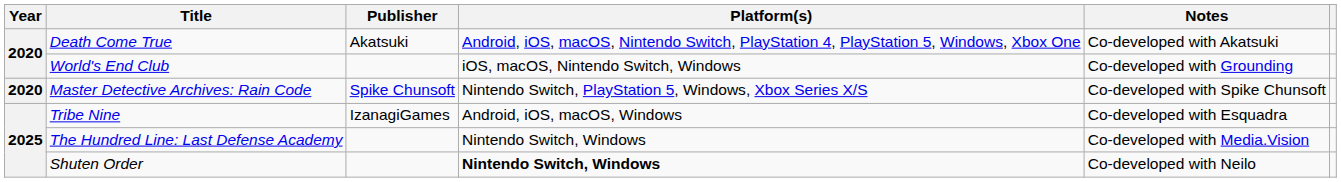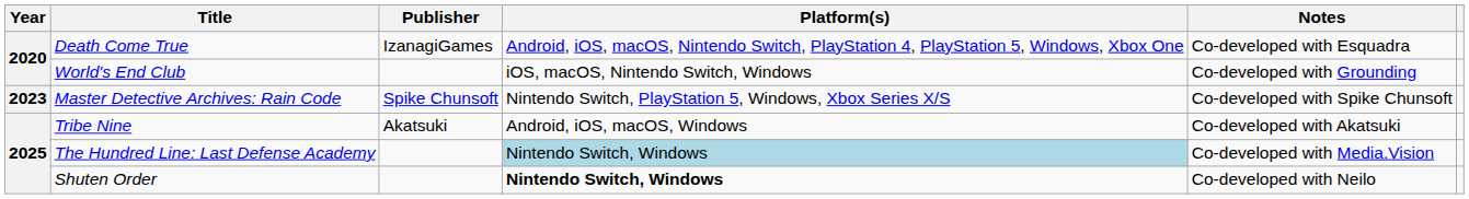 <table class="wikitable sortable">
 <tr>
 <th>Year</th>
 <th>Title</th>
 <th>Publisher</th>
 <th>Platform(s)</th>
 <th class="unsortable">Notes</th>
 <th class="unsortable"></th>
 </tr>
 <tr>
 <th rowspan="2">2020</th>
 <td><em><a href='#'>Death Come True</a></em></td>
-<td>Akatsuki</td>
+<td>IzanagiGames</td>
 <td><a href='#'>Android</a>, <a href='#'>iOS</a>, <a href='#'>macOS</a>, <a href='#'>Nintendo Switch</a>, <a href='#'>PlayStation 4</a>, <a href='#'>PlayStation 5</a>, <a href='#'>Windows</a>, <a href='#'>Xbox One</a></td>
-<td>Co-developed with Akatsuki</td>
+<td>Co-developed with Esquadra</td>
 <td></td>
 </tr>
 <tr>
 <td><em><a href='#'>World's End Club</a></em></td>
 <td></td>
 <td>iOS, macOS, Nintendo Switch, Windows</td>
 <td>Co-developed with <a href='#'>Grounding</a></td>
 <td></td>
 </tr>
 <tr>
-<th rowspan="1">2020</th>
+<th rowspan="1">2023</th>
 <td><em><a href='#'>Master Detective Archives: Rain Code</a></em></td>
 <td><a href='#'>Spike Chunsoft</a></td>
 <td>Nintendo Switch, <a href='#'>PlayStation 5</a>, Windows, <a href='#'>Xbox Series X/S</a></td>
 <td>Co-developed with Spike Chunsoft</td>
 <td></td>
 </tr>
 <tr>
 <th rowspan="3">2025</th>
 <td><em><a href='#'>Tribe Nine</a></em></td>
-<td>IzanagiGames</td>
+<td>Akatsuki</td>
 <td>Android, iOS, macOS, Windows</td>
-<td>Co-developed with Esquadra</td>
+<td>Co-developed with Akatsuki</td>
 <td></td>
 </tr>
 <tr>
 <td><em><a href='#'>The Hundred Line: Last Defense Academy</a></em></td>
 <td></td>
-<td>Nintendo Switch, Windows</td>
+<td style="background: lightblue;">Nintendo Switch, Windows</td>
 <td>Co-developed with <a href='#'>Media.Vision</a></td>
 <td></td>
 </tr>
 <tr>
 <td><em>Shuten Order</em></td>
 <td></td>
 <td><strong>Nintendo Switch, Windows</strong></td>
 <td>Co-developed with Neilo</td>
 <td></td>
 </tr>
 </table>
